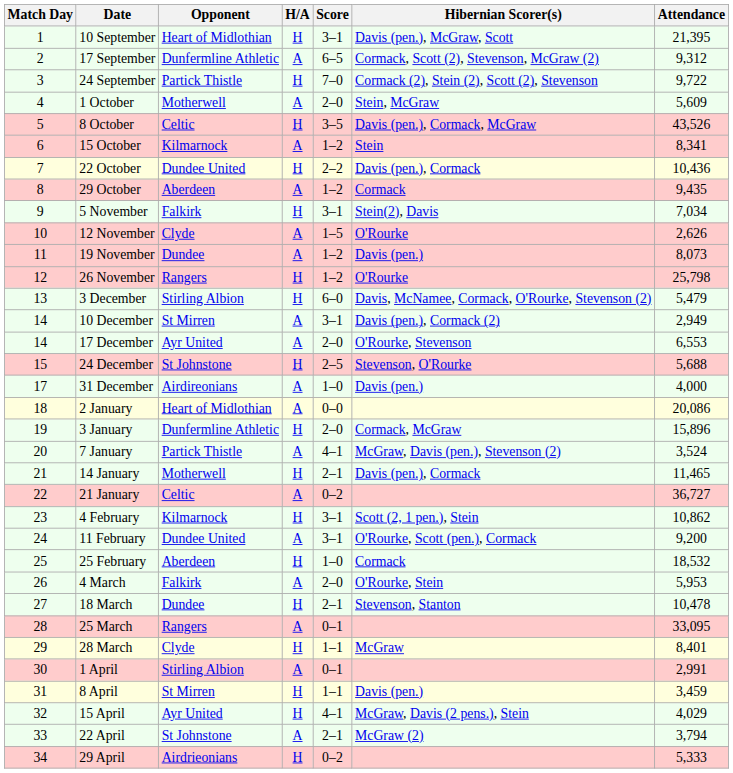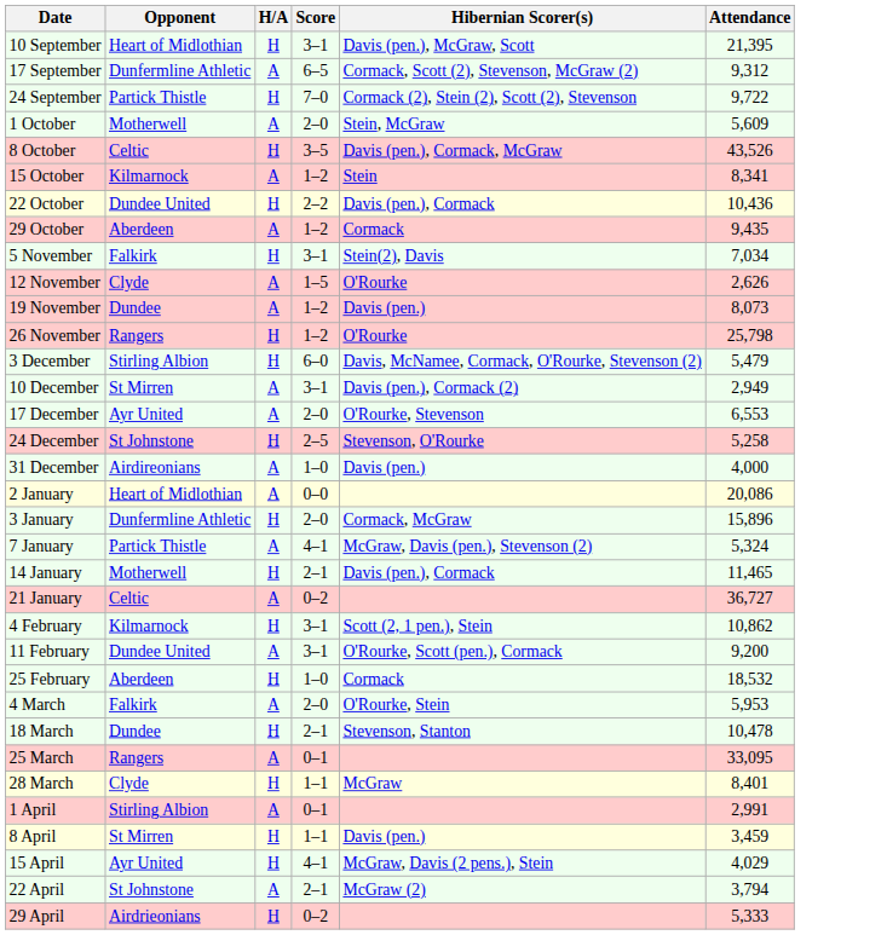 <table class="wikitable" style="text-align:center">
 <tr>
-<th>Match Day</th>
 <th>Date</th>
 <th>Opponent</th>
 <th>H/A</th>
 <th>Score</th>
 <th>Hibernian Scorer(s)</th>
 <th>Attendance</th>
 </tr>
 <tr bgcolor=#EEFFEE>
-<td>1</td>
 <td align=left>10 September</td>
 <td align=left><a href='#'>Heart of Midlothian</a></td>
 <td><a href='#'>H</a></td>
 <td>3–1</td>
 <td align=left><a href='#'>Davis (pen.)</a>, <a href='#'>McGraw</a>, <a href='#'>Scott</a></td>
 <td>21,395</td>
 </tr>
 <tr bgcolor=#EEFFEE>
-<td>2</td>
 <td align=left>17 September</td>
 <td align=left><a href='#'>Dunfermline Athletic</a></td>
 <td><a href='#'>A</a></td>
 <td>6–5</td>
 <td align=left><a href='#'>Cormack</a>, <a href='#'>Scott (2)</a>, <a href='#'>Stevenson</a>, <a href='#'>McGraw (2)</a></td>
 <td>9,312</td>
 </tr>
 <tr bgcolor=#EEFFEE>
-<td>3</td>
 <td align=left>24 September</td>
 <td align=left><a href='#'>Partick Thistle</a></td>
 <td><a href='#'>H</a></td>
 <td>7–0</td>
 <td align=left><a href='#'>Cormack (2)</a>, <a href='#'>Stein (2)</a>, <a href='#'>Scott (2)</a>, <a href='#'>Stevenson</a></td>
 <td>9,722</td>
 </tr>
 <tr bgcolor=#EEFFEE>
-<td>4</td>
 <td align=left>1 October</td>
 <td align=left><a href='#'>Motherwell</a></td>
 <td><a href='#'>A</a></td>
 <td>2–0</td>
 <td align=left><a href='#'>Stein</a>, <a href='#'>McGraw</a></td>
 <td>5,609</td>
 </tr>
 <tr bgcolor=#FFCCCC>
-<td>5</td>
 <td align=left>8 October</td>
 <td align=left><a href='#'>Celtic</a></td>
 <td><a href='#'>H</a></td>
 <td>3–5</td>
 <td align=left><a href='#'>Davis (pen.)</a>, <a href='#'>Cormack</a>, <a href='#'>McGraw</a></td>
 <td>43,526</td>
 </tr>
 <tr bgcolor=#FFCCCC>
-<td>6</td>
 <td align=left>15 October</td>
 <td align=left><a href='#'>Kilmarnock</a></td>
 <td><a href='#'>A</a></td>
 <td>1–2</td>
 <td align=left><a href='#'>Stein</a></td>
 <td>8,341</td>
 </tr>
 <tr bgcolor=#FFFFDD>
-<td>7</td>
 <td align=left>22 October</td>
 <td align=left><a href='#'>Dundee United</a></td>
 <td><a href='#'>H</a></td>
 <td>2–2</td>
 <td align=left><a href='#'>Davis (pen.)</a>, <a href='#'>Cormack</a></td>
 <td>10,436</td>
 </tr>
 <tr bgcolor=#FFCCCC>
-<td>8</td>
 <td align=left>29 October</td>
 <td align=left><a href='#'>Aberdeen</a></td>
 <td><a href='#'>A</a></td>
 <td>1–2</td>
 <td align=left><a href='#'>Cormack</a></td>
 <td>9,435</td>
 </tr>
 <tr bgcolor=#EEFFEE>
-<td>9</td>
 <td align=left>5 November</td>
 <td align=left><a href='#'>Falkirk</a></td>
 <td><a href='#'>H</a></td>
 <td>3–1</td>
 <td align=left><a href='#'>Stein(2)</a>, <a href='#'>Davis</a></td>
 <td>7,034</td>
 </tr>
 <tr bgcolor=#FFCCCC>
-<td>10</td>
 <td align=left>12 November</td>
 <td align=left><a href='#'>Clyde</a></td>
 <td><a href='#'>A</a></td>
 <td>1–5</td>
 <td align=left><a href='#'>O'Rourke</a></td>
 <td>2,626</td>
 </tr>
 <tr bgcolor=#FFCCCC>
-<td>11</td>
 <td align=left>19 November</td>
 <td align=left><a href='#'>Dundee</a></td>
 <td><a href='#'>A</a></td>
 <td>1–2</td>
 <td align=left><a href='#'>Davis (pen.)</a></td>
 <td>8,073</td>
 </tr>
 <tr bgcolor=#FFCCCC>
-<td>12</td>
 <td align=left>26 November</td>
 <td align=left><a href='#'>Rangers</a></td>
 <td><a href='#'>H</a></td>
 <td>1–2</td>
 <td align=left><a href='#'>O'Rourke</a></td>
 <td>25,798</td>
 </tr>
 <tr bgcolor=#EEFFEE>
-<td>13</td>
 <td align=left>3 December</td>
 <td align=left><a href='#'>Stirling Albion</a></td>
 <td><a href='#'>H</a></td>
 <td>6–0</td>
 <td align=left><a href='#'>Davis</a>, <a href='#'>McNamee</a>, <a href='#'>Cormack</a>, <a href='#'>O'Rourke</a>, <a href='#'>Stevenson (2)</a></td>
 <td>5,479</td>
 </tr>
 <tr bgcolor=#EEFFEE>
-<td>14</td>
 <td align=left>10 December</td>
 <td align=left><a href='#'>St Mirren</a></td>
 <td><a href='#'>A</a></td>
 <td>3–1</td>
 <td align=left><a href='#'>Davis (pen.)</a>, <a href='#'>Cormack (2)</a></td>
 <td>2,949</td>
 </tr>
 <tr bgcolor=#EEFFEE>
-<td>14</td>
 <td align=left>17 December</td>
 <td align=left><a href='#'>Ayr United</a></td>
 <td><a href='#'>A</a></td>
 <td>2–0</td>
 <td align=left><a href='#'>O'Rourke</a>, <a href='#'>Stevenson</a></td>
 <td>6,553</td>
 </tr>
 <tr bgcolor=#FFCCCC>
-<td>15</td>
 <td align=left>24 December</td>
 <td align=left><a href='#'>St Johnstone</a></td>
 <td><a href='#'>H</a></td>
 <td>2–5</td>
 <td align=left><a href='#'>Stevenson</a>, <a href='#'>O'Rourke</a></td>
-<td>5,688</td>
+<td>5,258</td>
 </tr>
 <tr bgcolor=#EEFFEE>
-<td>17</td>
 <td align=left>31 December</td>
 <td align=left><a href='#'>Airdireonians</a></td>
 <td><a href='#'>A</a></td>
 <td>1–0</td>
 <td align=left><a href='#'>Davis (pen.)</a></td>
 <td>4,000</td>
 </tr>
 <tr bgcolor=#FFFFDD>
-<td>18</td>
 <td align=left>2 January</td>
 <td align=left><a href='#'>Heart of Midlothian</a></td>
 <td><a href='#'>A</a></td>
 <td>0–0</td>
 <td align=left></td>
 <td>20,086</td>
 </tr>
 <tr bgcolor=#EEFFEE>
-<td>19</td>
 <td align=left>3 January</td>
 <td align=left><a href='#'>Dunfermline Athletic</a></td>
 <td><a href='#'>H</a></td>
 <td>2–0</td>
 <td align=left><a href='#'>Cormack</a>, <a href='#'>McGraw</a></td>
 <td>15,896</td>
 </tr>
 <tr bgcolor=#EEFFEE>
-<td>20</td>
 <td align=left>7 January</td>
 <td align=left><a href='#'>Partick Thistle</a></td>
 <td><a href='#'>A</a></td>
 <td>4–1</td>
 <td align=left><a href='#'>McGraw</a>, <a href='#'>Davis (pen.)</a>, <a href='#'>Stevenson (2)</a></td>
-<td>3,524</td>
+<td>5,324</td>
 </tr>
 <tr bgcolor=#EEFFEE>
-<td>21</td>
 <td align=left>14 January</td>
 <td align=left><a href='#'>Motherwell</a></td>
 <td><a href='#'>H</a></td>
 <td>2–1</td>
 <td align=left><a href='#'>Davis (pen.)</a>, <a href='#'>Cormack</a></td>
 <td>11,465</td>
 </tr>
 <tr bgcolor=#FFCCCC>
-<td>22</td>
 <td align=left>21 January</td>
 <td align=left><a href='#'>Celtic</a></td>
 <td><a href='#'>A</a></td>
 <td>0–2</td>
 <td align=left></td>
 <td>36,727</td>
 </tr>
 <tr bgcolor=#EEFFEE>
-<td>23</td>
 <td align=left>4 February</td>
 <td align=left><a href='#'>Kilmarnock</a></td>
 <td><a href='#'>H</a></td>
 <td>3–1</td>
 <td align=left><a href='#'>Scott (2, 1 pen.)</a>, <a href='#'>Stein</a></td>
 <td>10,862</td>
 </tr>
 <tr bgcolor=#EEFFEE>
-<td>24</td>
 <td align=left>11 February</td>
 <td align=left><a href='#'>Dundee United</a></td>
 <td><a href='#'>A</a></td>
 <td>3–1</td>
 <td align=left><a href='#'>O'Rourke</a>, <a href='#'>Scott (pen.)</a>, <a href='#'>Cormack</a></td>
 <td>9,200</td>
 </tr>
 <tr bgcolor=#EEFFEE>
-<td>25</td>
 <td align=left>25 February</td>
 <td align=left><a href='#'>Aberdeen</a></td>
 <td><a href='#'>H</a></td>
 <td>1–0</td>
 <td align=left><a href='#'>Cormack</a></td>
 <td>18,532</td>
 </tr>
 <tr bgcolor=#EEFFEE>
-<td>26</td>
 <td align=left>4 March</td>
 <td align=left><a href='#'>Falkirk</a></td>
 <td><a href='#'>A</a></td>
 <td>2–0</td>
 <td align=left><a href='#'>O'Rourke</a>, <a href='#'>Stein</a></td>
 <td>5,953</td>
 </tr>
 <tr bgcolor=#EEFFEE>
-<td>27</td>
 <td align=left>18 March</td>
 <td align=left><a href='#'>Dundee</a></td>
 <td><a href='#'>H</a></td>
 <td>2–1</td>
 <td align=left><a href='#'>Stevenson</a>, <a href='#'>Stanton</a></td>
 <td>10,478</td>
 </tr>
 <tr bgcolor=#FFCCCC>
-<td>28</td>
 <td align=left>25 March</td>
 <td align=left><a href='#'>Rangers</a></td>
 <td><a href='#'>A</a></td>
 <td>0–1</td>
 <td align=left></td>
 <td>33,095</td>
 </tr>
 <tr bgcolor=#FFFFDD>
-<td>29</td>
 <td align=left>28 March</td>
 <td align=left><a href='#'>Clyde</a></td>
 <td><a href='#'>H</a></td>
 <td>1–1</td>
 <td align=left><a href='#'>McGraw</a></td>
 <td>8,401</td>
 </tr>
 <tr bgcolor=#FFCCCC>
-<td>30</td>
 <td align=left>1 April</td>
 <td align=left><a href='#'>Stirling Albion</a></td>
 <td><a href='#'>A</a></td>
 <td>0–1</td>
 <td align=left></td>
 <td>2,991</td>
 </tr>
 <tr bgcolor=#FFFFDD>
-<td>31</td>
 <td align=left>8 April</td>
 <td align=left><a href='#'>St Mirren</a></td>
 <td><a href='#'>H</a></td>
 <td>1–1</td>
 <td align=left><a href='#'>Davis (pen.)</a></td>
 <td>3,459</td>
 </tr>
 <tr bgcolor=#EEFFEE>
-<td>32</td>
 <td align=left>15 April</td>
 <td align=left><a href='#'>Ayr United</a></td>
 <td><a href='#'>H</a></td>
 <td>4–1</td>
 <td align=left><a href='#'>McGraw</a>, <a href='#'>Davis (2 pens.)</a>, <a href='#'>Stein</a></td>
 <td>4,029</td>
 </tr>
 <tr bgcolor=#EEFFEE>
-<td>33</td>
 <td align=left>22 April</td>
 <td align=left><a href='#'>St Johnstone</a></td>
 <td><a href='#'>A</a></td>
 <td>2–1</td>
 <td align=left><a href='#'>McGraw (2)</a></td>
 <td>3,794</td>
 </tr>
 <tr bgcolor=#FFCCCC>
-<td>34</td>
 <td align=left>29 April</td>
 <td align=left><a href='#'>Airdrieonians</a></td>
 <td><a href='#'>H</a></td>
 <td>0–2</td>
 <td align=left></td>
 <td>5,333</td>
 </tr>
 </table>
